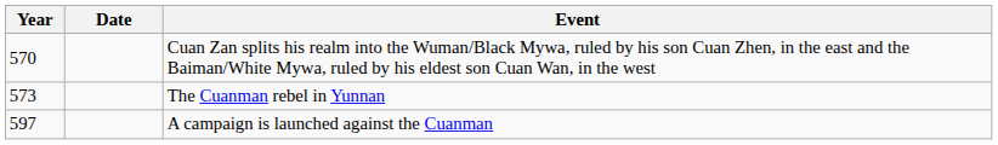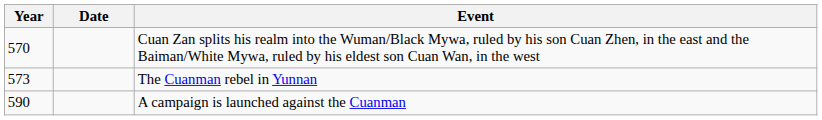 <table class="wikitable" width="100%">
 <tr>
 <th style="width:6%">Year</th>
 <th style="width:10%">Date</th>
 <th>Event</th>
 </tr>
 <tr>
 <td>570</td>
 <td></td>
 <td>Cuan Zan splits his realm into the Wuman/Black Mywa, ruled by his son Cuan Zhen, in the east and the Baiman/White Mywa, ruled by his eldest son Cuan Wan, in the west</td>
 </tr>
 <tr>
 <td>573</td>
 <td></td>
 <td>The <a href='#'>Cuanman</a> rebel in <a href='#'>Yunnan</a></td>
 </tr>
 <tr>
-<td>597</td>
+<td>590</td>
 <td></td>
 <td>A campaign is launched against the <a href='#'>Cuanman</a></td>
 </tr>
 </table>
